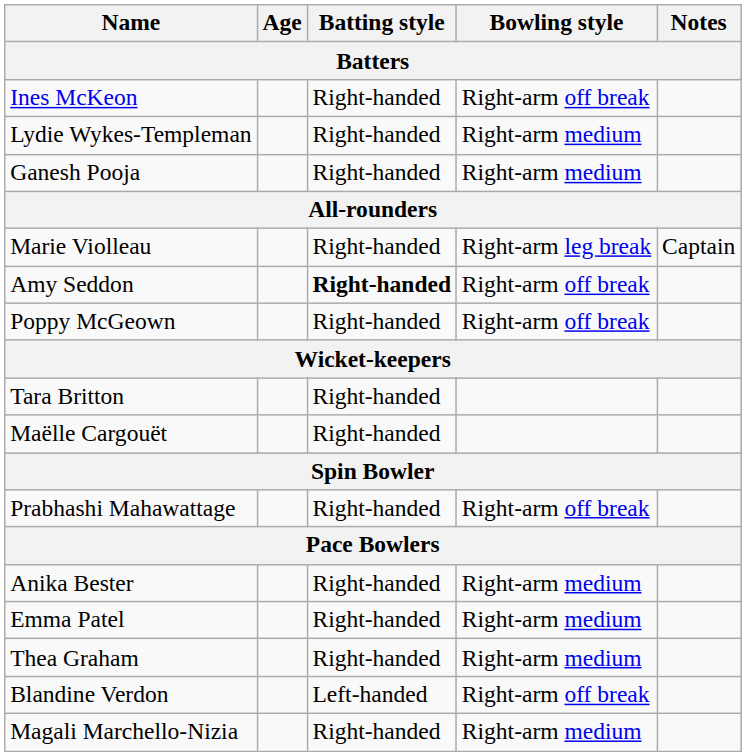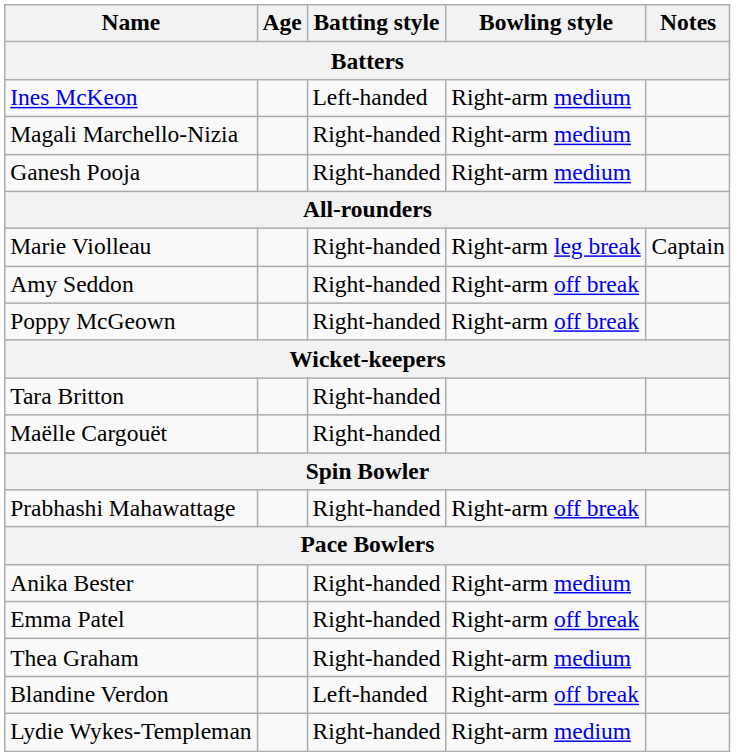 <table class="wikitable">
 <tr>
 <th>Name</th>
 <th>Age</th>
 <th>Batting style</th>
 <th>Bowling style</th>
 <th>Notes</th>
 </tr>
 <tr>
 <th colspan="5">Batters</th>
 </tr>
 <tr>
 <td><a href='#'>Ines McKeon</a></td>
 <td></td>
-<td>Right-handed</td>
-<td>Right-arm <a href='#'>off break</a></td>
+<td>Left-handed</td>
+<td>Right-arm <a href='#'>medium</a></td>
 <td></td>
 </tr>
 <tr>
-<td>Lydie Wykes-Templeman</td>
+<td>Magali Marchello-Nizia</td>
 <td></td>
 <td>Right-handed</td>
 <td>Right-arm <a href='#'>medium</a></td>
 <td></td>
 </tr>
 <tr>
 <td>Ganesh Pooja</td>
 <td></td>
 <td>Right-handed</td>
 <td>Right-arm <a href='#'>medium</a></td>
 <td></td>
 </tr>
 <tr>
 <th colspan="5">All-rounders</th>
 </tr>
 <tr>
 <td>Marie Violleau</td>
 <td></td>
 <td>Right-handed</td>
 <td>Right-arm <a href='#'>leg break</a></td>
 <td>Captain</td>
 </tr>
 <tr>
 <td>Amy Seddon</td>
 <td></td>
-<td><strong>Right-handed</strong></td>
+<td>Right-handed</td>
 <td>Right-arm <a href='#'>off break</a></td>
 <td></td>
 </tr>
 <tr>
 <td>Poppy McGeown</td>
 <td></td>
 <td>Right-handed</td>
 <td>Right-arm <a href='#'>off break</a></td>
 <td></td>
 </tr>
 <tr>
 <th colspan="5">Wicket-keepers</th>
 </tr>
 <tr>
 <td>Tara Britton</td>
 <td></td>
 <td>Right-handed</td>
 <td></td>
 <td></td>
 </tr>
 <tr>
 <td>Maëlle Cargouët</td>
 <td></td>
 <td>Right-handed</td>
 <td></td>
 <td></td>
 </tr>
 <tr>
 <th colspan="5">Spin Bowler</th>
 </tr>
 <tr>
 <td>Prabhashi Mahawattage</td>
 <td></td>
 <td>Right-handed</td>
 <td>Right-arm <a href='#'>off break</a></td>
 <td></td>
 </tr>
 <tr>
 <th colspan="5">Pace Bowlers</th>
 </tr>
 <tr>
 <td>Anika Bester</td>
 <td></td>
 <td>Right-handed</td>
 <td>Right-arm <a href='#'>medium</a></td>
 <td></td>
 </tr>
 <tr>
 <td>Emma Patel</td>
 <td></td>
 <td>Right-handed</td>
-<td>Right-arm <a href='#'>medium</a></td>
+<td>Right-arm <a href='#'>off break</a></td>
 <td></td>
 </tr>
 <tr>
 <td>Thea Graham</td>
 <td></td>
 <td>Right-handed</td>
 <td>Right-arm <a href='#'>medium</a></td>
 <td></td>
 </tr>
 <tr>
 <td>Blandine Verdon</td>
 <td></td>
 <td>Left-handed</td>
 <td>Right-arm <a href='#'>off break</a></td>
 <td></td>
 </tr>
 <tr>
-<td>Magali Marchello-Nizia</td>
+<td>Lydie Wykes-Templeman</td>
 <td></td>
 <td>Right-handed</td>
 <td>Right-arm <a href='#'>medium</a></td>
 <td></td>
 </tr>
 </table>
